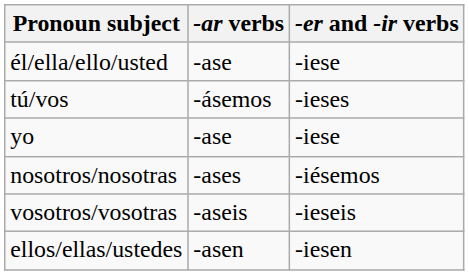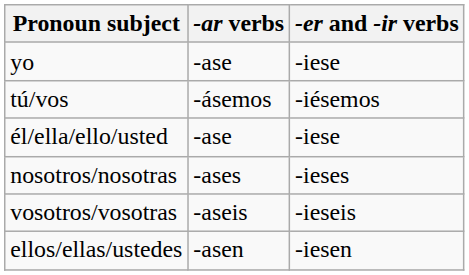 <table class="wikitable">
 <tr>
 <th>Pronoun subject</th>
 <th><em>-ar</em> verbs</th>
 <th><em>-er</em> and <em>-ir</em> verbs</th>
 </tr>
 <tr>
-<td>él/ella/ello/usted</td>
+<td>yo</td>
 <td>-ase</td>
 <td>-iese</td>
 </tr>
 <tr>
 <td>tú/vos</td>
 <td>-ásemos</td>
-<td>-ieses</td>
+<td>-iésemos</td>
 </tr>
 <tr>
-<td>yo</td>
+<td>él/ella/ello/usted</td>
 <td>-ase</td>
 <td>-iese</td>
 </tr>
 <tr>
 <td>nosotros/nosotras</td>
 <td>-ases</td>
-<td>-iésemos</td>
+<td>-ieses</td>
 </tr>
 <tr>
 <td>vosotros/vosotras</td>
 <td>-aseis</td>
 <td>-ieseis</td>
 </tr>
 <tr>
 <td>ellos/ellas/ustedes</td>
 <td>-asen</td>
 <td>-iesen</td>
 </tr>
 </table>
